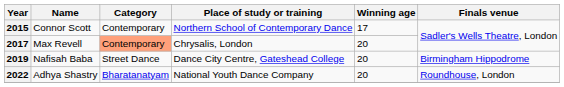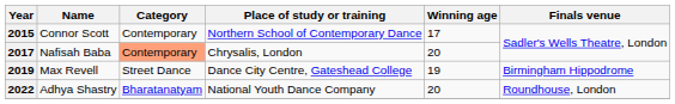 <table class="wikitable sortable" style="font-size: 95%;">
 <tr>
 <th>Year</th>
 <th>Name</th>
 <th>Category</th>
 <th class="unsortable">Place of study or training</th>
 <th>Winning age</th>
 <th class="unsortable">Finals venue</th>
 </tr>
 <tr>
 <th>2015</th>
 <td>Connor Scott</td>
 <td>Contemporary</td>
 <td><a href='#'>Northern School of Contemporary Dance</a></td>
 <td>17</td>
 <td rowspan="2"><a href='#'>Sadler's Wells Theatre</a>, London</td>
 </tr>
 <tr>
 <th>2017</th>
-<td>Max Revell</td>
+<td>Nafisah Baba</td>
 <td style="background: lightsalmon;">Contemporary</td>
 <td>Chrysalis, London</td>
 <td>20</td>
 </tr>
 <tr>
 <th>2019</th>
-<td>Nafisah Baba</td>
+<td>Max Revell</td>
 <td>Street Dance</td>
 <td>Dance City Centre, <a href='#'>Gateshead College</a></td>
-<td>20</td>
+<td>19</td>
 <td><a href='#'>Birmingham Hippodrome</a></td>
 </tr>
 <tr>
 <th>2022</th>
 <td>Adhya Shastry</td>
 <td><a href='#'>Bharatanatyam</a></td>
 <td>National Youth Dance Company</td>
 <td>20</td>
 <td><a href='#'>Roundhouse</a>, London</td>
 </tr>
 <tr>
 </tr>
 </table>
